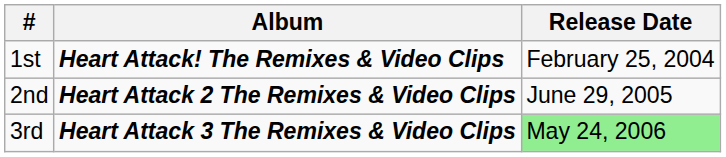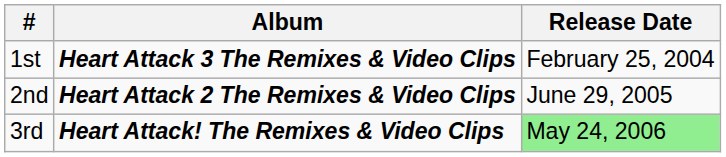 <table class="wikitable">
 <tr>
 <th>#</th>
 <th>Album</th>
 <th>Release Date</th>
 </tr>
 <tr>
 <td>1st</td>
-<td><strong><em>Heart Attack! The Remixes & Video Clips</em></strong></td>
+<td><strong><em>Heart Attack 3 The Remixes & Video Clips</em></strong></td>
 <td>February 25, 2004</td>
 </tr>
 <tr>
 <td>2nd</td>
 <td><strong><em>Heart Attack 2 The Remixes & Video Clips</em></strong></td>
 <td>June 29, 2005</td>
 </tr>
 <tr>
 <td>3rd</td>
-<td><strong><em>Heart Attack 3 The Remixes & Video Clips</em></strong></td>
+<td><strong><em>Heart Attack! The Remixes & Video Clips</em></strong></td>
 <td style="background: lightgreen;">May 24, 2006</td>
 </tr>
 </table>
